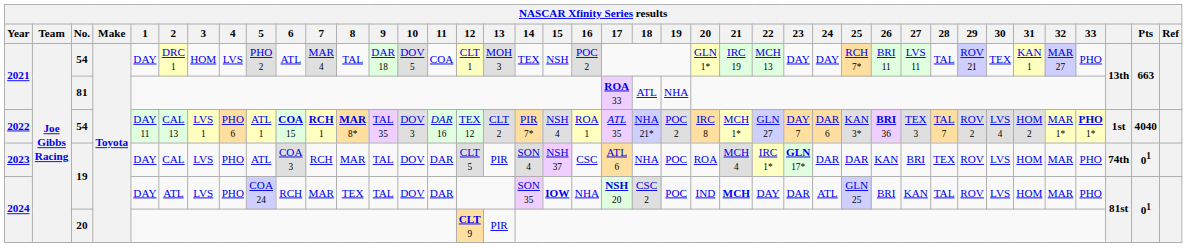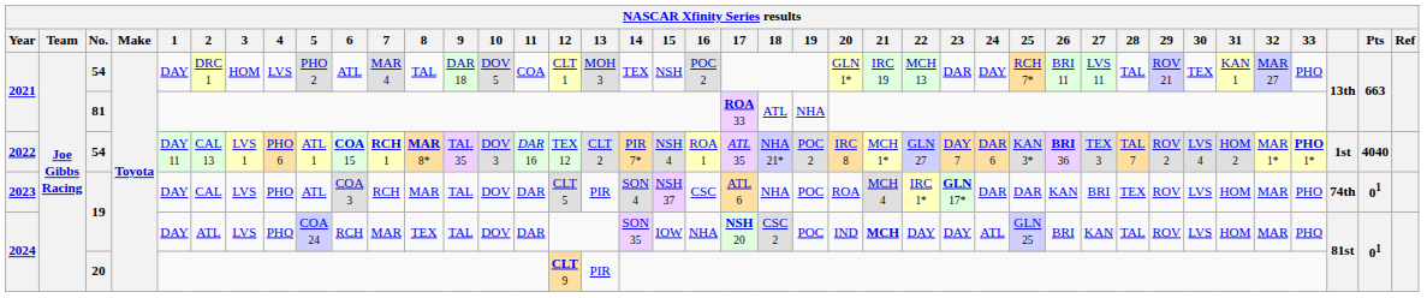 <table class="wikitable" style="text-align:center; font-size:75%">
 <tr>
 <th colspan=40><a href='#'>NASCAR Xfinity Series</a> results</th>
 </tr>
 <tr>
 <th>Year</th>
 <th>Team</th>
 <th>No.</th>
 <th>Make</th>
 <th>1</th>
 <th>2</th>
 <th>3</th>
 <th>4</th>
 <th>5</th>
 <th>6</th>
 <th>7</th>
 <th>8</th>
 <th>9</th>
 <th>10</th>
 <th>11</th>
 <th>12</th>
 <th>13</th>
 <th>14</th>
 <th>15</th>
 <th>16</th>
 <th>17</th>
 <th>18</th>
 <th>19</th>
 <th>20</th>
 <th>21</th>
 <th>22</th>
 <th>23</th>
 <th>24</th>
 <th>25</th>
 <th>26</th>
 <th>27</th>
 <th>28</th>
 <th>29</th>
 <th>30</th>
 <th>31</th>
 <th>32</th>
 <th>33</th>
 <th></th>
 <th>Pts</th>
 <th>Ref</th>
 </tr>
 <tr>
 <th rowspan=2><a href='#'>2021</a></th>
 <th rowspan=6><a href='#'>Joe Gibbs Racing</a></th>
 <th>54</th>
 <th rowspan=6><a href='#'>Toyota</a></th>
 <td><a href='#'>DAY</a></td>
 <td style="background:#FFFFBF;"><a href='#'>DRC</a><br><small>1</small></td>
 <td><a href='#'>HOM</a></td>
 <td><a href='#'>LVS</a></td>
 <td style="background:#DFDFDF;"><a href='#'>PHO</a><br><small>2</small></td>
 <td><a href='#'>ATL</a></td>
 <td style="background:#DFDFDF;"><a href='#'>MAR</a><br><small>4</small></td>
 <td><a href='#'>TAL</a></td>
 <td style="background:#DFFFDF;"><a href='#'>DAR</a><br><small>18</small></td>
 <td style="background:#DFDFDF;"><a href='#'>DOV</a><br><small>5</small></td>
 <td><a href='#'>COA</a></td>
 <td style="background:#FFFFBF;"><a href='#'>CLT</a><br><small>1</small></td>
 <td style="background:#DFDFDF;"><a href='#'>MOH</a><br><small>3</small></td>
 <td><a href='#'>TEX</a></td>
 <td><a href='#'>NSH</a></td>
 <td style="background:#DFDFDF;"><a href='#'>POC</a><br><small>2</small></td>
 <td colspan=3></td>
 <td style="background:#FFFFBF;"><a href='#'>GLN</a><br><small>1*</small></td>
 <td style="background:#DFFFDF;"><a href='#'>IRC</a><br><small>19</small></td>
 <td style="background:#DFFFDF;"><a href='#'>MCH</a><br><small>13</small></td>
-<td><a href='#'>DAY</a></td>
+<td><a href='#'>DAR</a></td>
 <td><a href='#'>DAY</a></td>
 <td style="background:#FFDF9F;"><a href='#'>RCH</a><br><small>7*</small></td>
 <td style="background:#DFFFDF;"><a href='#'>BRI</a><br><small>11</small></td>
 <td style="background:#DFFFDF;"><a href='#'>LVS</a><br><small>11</small></td>
 <td><a href='#'>TAL</a></td>
 <td style="background:#CFCFFF;"><a href='#'>ROV</a><br><small>21</small></td>
 <td><a href='#'>TEX</a></td>
 <td style="background:#FFFFBF;"><a href='#'>KAN</a><br><small>1</small></td>
 <td style="background:#CFCFFF;"><a href='#'>MAR</a><br><small>27</small></td>
 <td><a href='#'>PHO</a></td>
 <th rowspan=2>13th</th>
 <th rowspan=2>663</th>
 <th rowspan=2></th>
 </tr>
 <tr>
 <th>81</th>
 <td colspan=16></td>
 <td style="background:#EFCFFF;"><strong><a href='#'>ROA</a></strong><br><small>33</small></td>
 <td><a href='#'>ATL</a></td>
 <td><a href='#'>NHA</a></td>
 <td colspan=14></td>
 </tr>
 <tr>
 <th><a href='#'>2022</a></th>
 <th>54</th>
 <td style="background:#DFFFDF;"><a href='#'>DAY</a><br><small>11</small></td>
 <td style="background:#DFFFDF;"><a href='#'>CAL</a><br><small>13</small></td>
 <td style="background:#FFFFBF;"><a href='#'>LVS</a><br><small>1</small></td>
 <td style="background:#FFDF9F;"><a href='#'>PHO</a><br><small>6</small></td>
 <td style="background:#FFFFBF;"><a href='#'>ATL</a><br><small>1</small></td>
 <td style="background:#DFFFDF;"><strong><a href='#'>COA</a></strong><br><small>15</small></td>
 <td style="background:#FFFFBF;"><strong><a href='#'>RCH</a></strong><br><small>1</small></td>
 <td style="background:#FFDF9F;"><strong><a href='#'>MAR</a></strong><br><small>8*</small></td>
 <td style="background:#EFCFFF;"><a href='#'>TAL</a><br><small>35</small></td>
 <td style="background:#DFDFDF;"><a href='#'>DOV</a><br><small>3</small></td>
 <td style="background:#DFFFDF;"><em><a href='#'>DAR</a></em><br><small>16</small></td>
 <td style="background:#DFFFDF;"><a href='#'>TEX</a><br><small>12</small></td>
 <td style="background:#DFDFDF;"><a href='#'>CLT</a><br><small>2</small></td>
 <td style="background:#FFDF9F;"><a href='#'>PIR</a><br><small>7*</small></td>
 <td style="background:#DFDFDF;"><a href='#'>NSH</a><br><small>4</small></td>
 <td style="background:#FFFFBF;"><a href='#'>ROA</a><br><small>1</small></td>
 <td style="background:#EFCFFF;"><em><a href='#'>ATL</a></em><br><small>35</small></td>
 <td style="background:#CFCFFF;"><a href='#'>NHA</a><br><small>21*</small></td>
 <td style="background:#DFDFDF;"><a href='#'>POC</a><br><small>2</small></td>
 <td style="background:#FFDF9F;"><a href='#'>IRC</a><br><small>8</small></td>
 <td style="background:#FFFFBF;"><a href='#'>MCH</a><br><small>1*</small></td>
 <td style="background:#CFCFFF;"><a href='#'>GLN</a><br><small>27</small></td>
 <td style="background:#FFDF9F;"><a href='#'>DAY</a><br><small>7</small></td>
 <td style="background:#FFDF9F;"><a href='#'>DAR</a><br><small>6</small></td>
 <td style="background:#DFDFDF;"><a href='#'>KAN</a><br><small>3*</small></td>
 <td style="background:#EFCFFF;"><strong><a href='#'>BRI</a></strong><br><small>36</small></td>
 <td style="background:#DFDFDF;"><a href='#'>TEX</a><br><small>3</small></td>
 <td style="background:#FFDF9F;"><a href='#'>TAL</a><br><small>7</small></td>
 <td style="background:#DFDFDF;"><a href='#'>ROV</a><br><small>2</small></td>
 <td style="background:#DFDFDF;"><a href='#'>LVS</a><br><small>4</small></td>
 <td style="background:#DFDFDF;"><a href='#'>HOM</a><br><small>2</small></td>
 <td style="background:#FFFFBF;"><a href='#'>MAR</a><br><small>1*</small></td>
 <td style="background:#FFFFBF;"><strong><a href='#'>PHO</a></strong><br><small>1*</small></td>
 <th>1st</th>
 <th>4040</th>
 <th></th>
 </tr>
 <tr>
 <th><a href='#'>2023</a></th>
 <th rowspan=2>19</th>
 <td><a href='#'>DAY</a></td>
 <td><a href='#'>CAL</a></td>
 <td><a href='#'>LVS</a></td>
 <td><a href='#'>PHO</a></td>
 <td><a href='#'>ATL</a></td>
 <td style="background:#DFDFDF;"><a href='#'>COA</a><br><small>3</small></td>
 <td><a href='#'>RCH</a></td>
 <td><a href='#'>MAR</a></td>
 <td><a href='#'>TAL</a></td>
 <td><a href='#'>DOV</a></td>
 <td><a href='#'>DAR</a></td>
 <td style="background:#DFDFDF;"><a href='#'>CLT</a><br><small>5</small></td>
 <td><a href='#'>PIR</a></td>
 <td style="background:#DFDFDF;"><a href='#'>SON</a><br><small>4</small></td>
 <td style="background:#EFCFFF;"><a href='#'>NSH</a><br><small>37</small></td>
 <td><a href='#'>CSC</a></td>
 <td style="background:#FFDF9F;"><a href='#'>ATL</a><br><small>6</small></td>
 <td><a href='#'>NHA</a></td>
 <td><a href='#'>POC</a></td>
 <td><a href='#'>ROA</a></td>
 <td style="background:#DFDFDF;"><a href='#'>MCH</a><br><small>4</small></td>
 <td style="background:#FFFFBF;"><a href='#'>IRC</a><br><small>1*</small></td>
 <td style="background:#DFFFDF;"><strong><a href='#'>GLN</a></strong><br><small>17*</small></td>
 <td><a href='#'>DAR</a></td>
 <td><a href='#'>DAR</a></td>
 <td><a href='#'>KAN</a></td>
 <td><a href='#'>BRI</a></td>
 <td><a href='#'>TEX</a></td>
 <td><a href='#'>ROV</a></td>
 <td><a href='#'>LVS</a></td>
 <td><a href='#'>HOM</a></td>
 <td><a href='#'>MAR</a></td>
 <td><a href='#'>PHO</a></td>
 <th>74th</th>
 <th>0<sup>1</sup></th>
 <th></th>
 </tr>
 <tr>
 <th rowspan=2><a href='#'>2024</a></th>
 <td><a href='#'>DAY</a></td>
 <td><a href='#'>ATL</a></td>
 <td><a href='#'>LVS</a></td>
 <td><a href='#'>PHO</a></td>
 <td style="background:#CFCFFF;"><a href='#'>COA</a><br><small>24</small></td>
 <td><a href='#'>RCH</a></td>
 <td><a href='#'>MAR</a></td>
 <td><a href='#'>TEX</a></td>
 <td><a href='#'>TAL</a></td>
 <td><a href='#'>DOV</a></td>
 <td><a href='#'>DAR</a></td>
 <td colspan=2></td>
 <td style="background:#EFCFFF;"><a href='#'>SON</a><br><small>35</small></td>
-<td><strong><a href='#'>IOW</a></strong></td>
+<td><a href='#'>IOW</a></td>
 <td><a href='#'>NHA</a></td>
 <td style="background:#DFFFDF;"><strong><a href='#'>NSH</a></strong><br><small>20</small></td>
 <td style="background:#DFDFDF;"><a href='#'>CSC</a><br><small>2</small></td>
 <td><a href='#'>POC</a></td>
 <td><a href='#'>IND</a></td>
 <td><strong><a href='#'>MCH</a></strong></td>
 <td><a href='#'>DAY</a></td>
-<td><a href='#'>DAR</a></td>
+<td><a href='#'>DAY</a></td>
 <td><a href='#'>ATL</a></td>
 <td style="background:#CFCFFF;"><a href='#'>GLN</a><br><small>25</small></td>
 <td><a href='#'>BRI</a></td>
 <td><a href='#'>KAN</a></td>
 <td><a href='#'>TAL</a></td>
 <td><a href='#'>ROV</a></td>
 <td><a href='#'>LVS</a></td>
 <td><a href='#'>HOM</a></td>
 <td><a href='#'>MAR</a></td>
 <td><a href='#'>PHO</a></td>
 <th rowspan=2>81st</th>
 <th rowspan=2>0<sup>1</sup></th>
 <th rowspan=2></th>
 </tr>
 <tr>
 <th>20</th>
 <td colspan=11></td>
 <td style="background:#FFDF9F;"><strong><a href='#'>CLT</a></strong><br><small>9</small></td>
 <td><a href='#'>PIR</a></td>
 <td colspan=20></td>
 </tr>
 </table>
